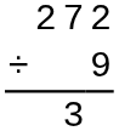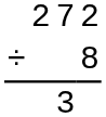 <table style="border-collapse: collapse; border-spacing: 2px; text-align:center">
 <tr>
 <td></td>
 <td>2</td>
 <td>7</td>
 <td>2</td>
 </tr>
 <tr>
 <td style="border-bottom: 1px solid black;">÷</td>
 <td style="border-bottom: 1px solid black;"></td>
 <td style="border-bottom: 1px solid black;"></td>
-<td style="border-bottom: 1px solid black;">9</td>
+<td style="border-bottom: 1px solid black;">8</td>
 </tr>
 <tr>
 <td></td>
 <td></td>
 <td>3</td>
 <td></td>
 </tr>
 </table>
